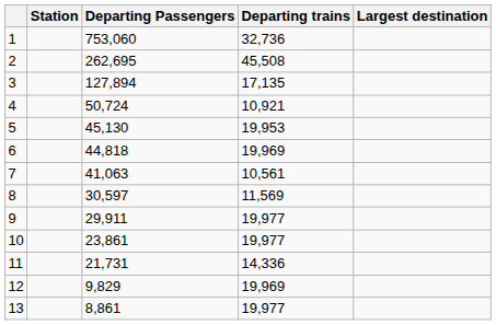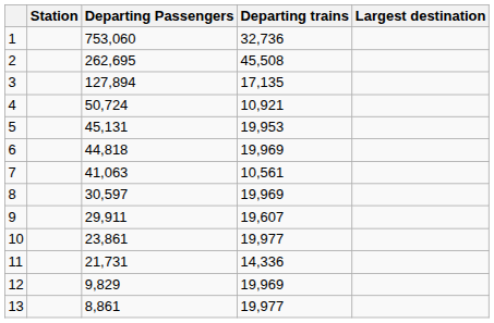 <table class="wikitable">
 <tr>
 <th></th>
 <th>Station</th>
 <th>Departing Passengers</th>
 <th>Departing trains</th>
 <th>Largest destination</th>
 </tr>
 <tr>
 <td>1</td>
 <td></td>
 <td>753,060</td>
 <td>32,736</td>
 <td></td>
 </tr>
 <tr>
 <td>2</td>
 <td></td>
 <td>262,695</td>
 <td>45,508</td>
 <td></td>
 </tr>
 <tr>
 <td>3</td>
 <td></td>
 <td>127,894</td>
 <td>17,135</td>
 <td></td>
 </tr>
 <tr>
 <td>4</td>
 <td></td>
 <td>50,724</td>
 <td>10,921</td>
 <td></td>
 </tr>
 <tr>
 <td>5</td>
 <td></td>
-<td>45,130</td>
+<td>45,131</td>
 <td>19,953</td>
 <td></td>
 </tr>
 <tr>
 <td>6</td>
 <td></td>
 <td>44,818</td>
 <td>19,969</td>
 <td></td>
 </tr>
 <tr>
 <td>7</td>
 <td></td>
 <td>41,063</td>
 <td>10,561</td>
 <td></td>
 </tr>
 <tr>
 <td>8</td>
 <td></td>
 <td>30,597</td>
-<td>11,569</td>
+<td>19,969</td>
 <td></td>
 </tr>
 <tr>
 <td>9</td>
 <td></td>
 <td>29,911</td>
-<td>19,977</td>
+<td>19,607</td>
 <td></td>
 </tr>
 <tr>
 <td>10</td>
 <td></td>
 <td>23,861</td>
 <td>19,977</td>
 <td></td>
 </tr>
 <tr>
 <td>11</td>
 <td></td>
 <td>21,731</td>
 <td>14,336</td>
 <td></td>
 </tr>
 <tr>
 <td>12</td>
 <td></td>
 <td>9,829</td>
 <td>19,969</td>
 <td></td>
 </tr>
 <tr>
 <td>13</td>
 <td></td>
 <td>8,861</td>
 <td>19,977</td>
 <td></td>
 </tr>
 </table>
